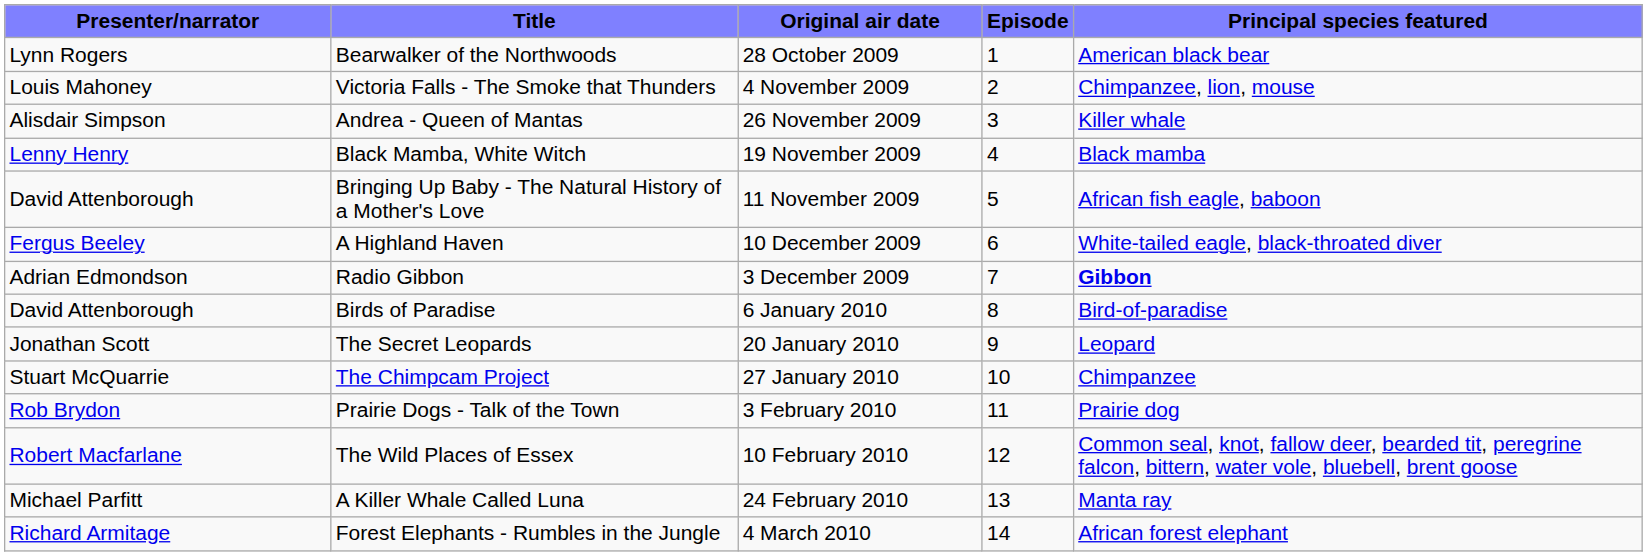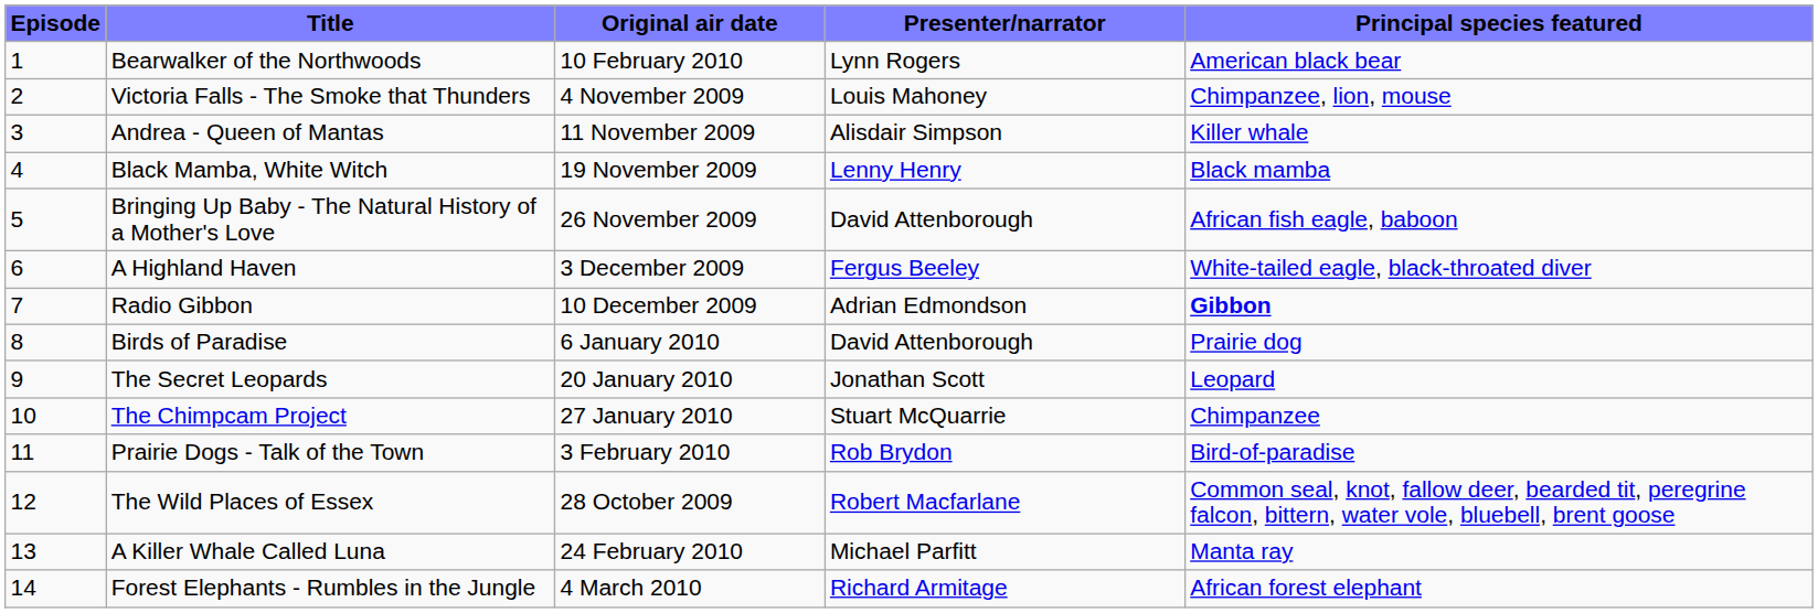 <table class="wikitable plainrowheaders" width=99%>
 <tr style="background:#fdd;">
-<th style="background-color: #7F80FF" width="20%">Presenter/narrator</th>
+<th style="background-color: #7F80FF" width="5%">Episode</th>
 <th style="background-color: #7F80FF" width="25%">Title</th>
 <th style="background-color: #7F80FF" width="15%">Original air date</th>
-<th style="background-color: #7F80FF" width="5%">Episode</th>
+<th style="background-color: #7F80FF" width="20%">Presenter/narrator</th>
 <th style="background-color: #7F80FF" width="35%">Principal species featured</th>
 </tr>
 <tr>
+<td>1</td>
+<td>Bearwalker of the Northwoods</td>
+<td>10 February 2010</td>
 <td>Lynn Rogers</td>
-<td>Bearwalker of the Northwoods</td>
-<td>28 October 2009</td>
-<td>1</td>
 <td><a href='#'>American black bear</a></td>
 </tr>
 <tr>
-<td>Louis Mahoney</td>
+<td>2</td>
 <td>Victoria Falls - The Smoke that Thunders</td>
 <td>4 November 2009</td>
-<td>2</td>
+<td>Louis Mahoney</td>
 <td><a href='#'>Chimpanzee</a>, <a href='#'>lion</a>, <a href='#'>mouse</a></td>
 </tr>
 <tr>
+<td>3</td>
+<td>Andrea - Queen of Mantas</td>
+<td>11 November 2009</td>
 <td>Alisdair Simpson</td>
-<td>Andrea - Queen of Mantas</td>
-<td>26 November 2009</td>
-<td>3</td>
 <td><a href='#'>Killer whale</a></td>
 </tr>
 <tr>
-<td><a href='#'>Lenny Henry</a></td>
+<td>4</td>
 <td>Black Mamba, White Witch</td>
 <td>19 November 2009</td>
-<td>4</td>
+<td><a href='#'>Lenny Henry</a></td>
 <td><a href='#'>Black mamba</a></td>
 </tr>
 <tr>
+<td>5</td>
+<td>Bringing Up Baby - The Natural History of a Mother's Love</td>
+<td>26 November 2009</td>
 <td>David Attenborough</td>
-<td>Bringing Up Baby - The Natural History of a Mother's Love</td>
-<td>11 November 2009</td>
-<td>5</td>
 <td><a href='#'>African fish eagle</a>, <a href='#'>baboon</a></td>
 </tr>
 <tr>
+<td>6</td>
+<td>A Highland Haven</td>
+<td>3 December 2009</td>
 <td><a href='#'>Fergus Beeley</a></td>
-<td>A Highland Haven</td>
-<td>10 December 2009</td>
-<td>6</td>
 <td><a href='#'>White-tailed eagle</a>, <a href='#'>black-throated diver</a></td>
 </tr>
 <tr>
+<td>7</td>
+<td>Radio Gibbon</td>
+<td>10 December 2009</td>
 <td>Adrian Edmondson</td>
-<td>Radio Gibbon</td>
-<td>3 December 2009</td>
-<td>7</td>
 <td><strong><a href='#'>Gibbon</a></strong></td>
 </tr>
 <tr>
-<td>David Attenborough</td>
+<td>8</td>
 <td>Birds of Paradise</td>
 <td>6 January 2010</td>
-<td>8</td>
+<td>David Attenborough</td>
+<td><a href='#'>Prairie dog</a></td>
+</tr>
+<tr>
+<td>9</td>
+<td>The Secret Leopards</td>
+<td>20 January 2010</td>
+<td>Jonathan Scott</td>
+<td><a href='#'>Leopard</a></td>
+</tr>
+<tr>
+<td>10</td>
+<td><a href='#'>The Chimpcam Project</a></td>
+<td>27 January 2010</td>
+<td>Stuart McQuarrie</td>
+<td><a href='#'>Chimpanzee</a></td>
+</tr>
+<tr>
+<td>11</td>
+<td>Prairie Dogs - Talk of the Town</td>
+<td>3 February 2010</td>
+<td><a href='#'>Rob Brydon</a></td>
 <td><a href='#'>Bird-of-paradise</a></td>
 </tr>
 <tr>
-<td>Jonathan Scott</td>
-<td>The Secret Leopards</td>
-<td>20 January 2010</td>
-<td>9</td>
-<td><a href='#'>Leopard</a></td>
-</tr>
-<tr>
-<td>Stuart McQuarrie</td>
-<td><a href='#'>The Chimpcam Project</a></td>
-<td>27 January 2010</td>
-<td>10</td>
-<td><a href='#'>Chimpanzee</a></td>
-</tr>
-<tr>
-<td><a href='#'>Rob Brydon</a></td>
-<td>Prairie Dogs - Talk of the Town</td>
-<td>3 February 2010</td>
-<td>11</td>
-<td><a href='#'>Prairie dog</a></td>
-</tr>
-<tr>
+<td>12</td>
+<td>The Wild Places of Essex</td>
+<td>28 October 2009</td>
 <td><a href='#'>Robert Macfarlane</a></td>
-<td>The Wild Places of Essex</td>
-<td>10 February 2010</td>
-<td>12</td>
 <td><a href='#'>Common seal</a>, <a href='#'>knot</a>, <a href='#'>fallow deer</a>, <a href='#'>bearded tit</a>, <a href='#'>peregrine falcon</a>, <a href='#'>bittern</a>, <a href='#'>water vole</a>, <a href='#'>bluebell</a>, <a href='#'>brent goose</a></td>
 </tr>
 <tr>
-<td>Michael Parfitt</td>
+<td>13</td>
 <td>A Killer Whale Called Luna</td>
 <td>24 February 2010</td>
-<td>13</td>
+<td>Michael Parfitt</td>
 <td><a href='#'>Manta ray</a></td>
 </tr>
 <tr>
-<td><a href='#'>Richard Armitage</a></td>
+<td>14</td>
 <td>Forest Elephants - Rumbles in the Jungle</td>
 <td>4 March 2010</td>
-<td>14</td>
+<td><a href='#'>Richard Armitage</a></td>
 <td><a href='#'>African forest elephant</a></td>
 </tr>
 </table>
